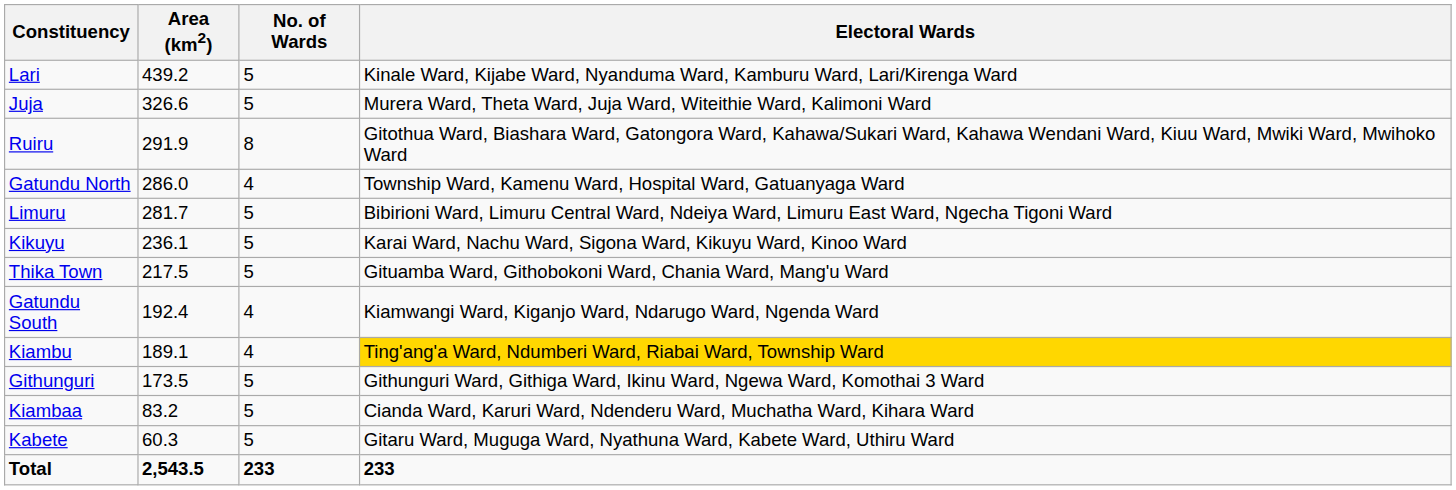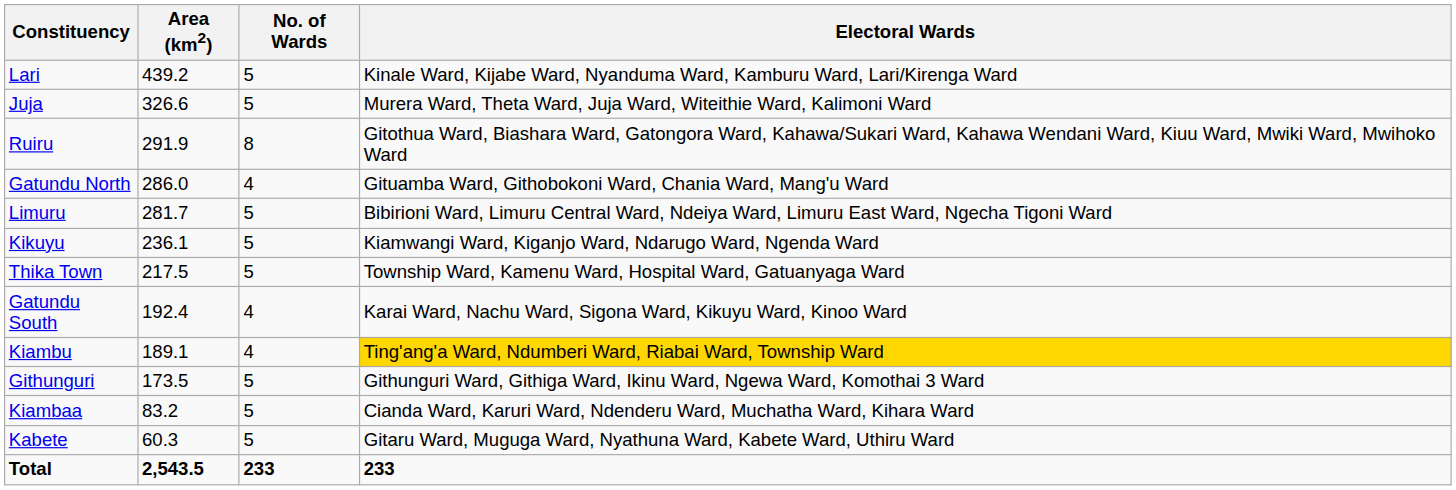 <table class="wikitable">
 <tr>
 <th>Constituency</th>
 <th>Area (km<sup>2</sup>)</th>
 <th>No. of Wards</th>
 <th>Electoral Wards</th>
 </tr>
 <tr>
 <td><a href='#'>Lari</a></td>
 <td>439.2</td>
 <td>5</td>
 <td>Kinale Ward, Kijabe Ward, Nyanduma Ward, Kamburu Ward, Lari/Kirenga Ward</td>
 </tr>
 <tr>
 <td><a href='#'>Juja</a></td>
 <td>326.6</td>
 <td>5</td>
 <td>Murera Ward, Theta Ward, Juja Ward, Witeithie Ward, Kalimoni Ward</td>
 </tr>
 <tr>
 <td><a href='#'>Ruiru</a></td>
 <td>291.9</td>
 <td>8</td>
 <td>Gitothua Ward, Biashara Ward, Gatongora Ward, Kahawa/Sukari Ward, Kahawa Wendani Ward, Kiuu Ward, Mwiki Ward, Mwihoko Ward</td>
 </tr>
 <tr>
 <td><a href='#'>Gatundu North</a></td>
 <td>286.0</td>
 <td>4</td>
-<td>Township Ward, Kamenu Ward, Hospital Ward, Gatuanyaga Ward</td>
+<td>Gituamba Ward, Githobokoni Ward, Chania Ward, Mang'u Ward</td>
 </tr>
 <tr>
 <td><a href='#'>Limuru</a></td>
 <td>281.7</td>
 <td>5</td>
 <td>Bibirioni Ward, Limuru Central Ward, Ndeiya Ward, Limuru East Ward, Ngecha Tigoni Ward</td>
 </tr>
 <tr>
 <td><a href='#'>Kikuyu</a></td>
 <td>236.1</td>
 <td>5</td>
-<td>Karai Ward, Nachu Ward, Sigona Ward, Kikuyu Ward, Kinoo Ward</td>
+<td>Kiamwangi Ward, Kiganjo Ward, Ndarugo Ward, Ngenda Ward</td>
 </tr>
 <tr>
 <td><a href='#'>Thika Town</a></td>
 <td>217.5</td>
 <td>5</td>
-<td>Gituamba Ward, Githobokoni Ward, Chania Ward, Mang'u Ward</td>
+<td>Township Ward, Kamenu Ward, Hospital Ward, Gatuanyaga Ward</td>
 </tr>
 <tr>
 <td><a href='#'>Gatundu South</a></td>
 <td>192.4</td>
 <td>4</td>
-<td>Kiamwangi Ward, Kiganjo Ward, Ndarugo Ward, Ngenda Ward</td>
+<td>Karai Ward, Nachu Ward, Sigona Ward, Kikuyu Ward, Kinoo Ward</td>
 </tr>
 <tr>
 <td><a href='#'>Kiambu</a></td>
 <td>189.1</td>
 <td>4</td>
 <td style="background: gold;">Ting'ang'a Ward, Ndumberi Ward, Riabai Ward, Township Ward</td>
 </tr>
 <tr>
 <td><a href='#'>Githunguri</a></td>
 <td>173.5</td>
 <td>5</td>
 <td>Githunguri Ward, Githiga Ward, Ikinu Ward, Ngewa Ward, Komothai 3 Ward</td>
 </tr>
 <tr>
 <td><a href='#'>Kiambaa</a></td>
 <td>83.2</td>
 <td>5</td>
 <td>Cianda Ward, Karuri Ward, Ndenderu Ward, Muchatha Ward, Kihara Ward</td>
 </tr>
 <tr>
 <td><a href='#'>Kabete</a></td>
 <td>60.3</td>
 <td>5</td>
 <td>Gitaru Ward, Muguga Ward, Nyathuna Ward, Kabete Ward, Uthiru Ward</td>
 </tr>
 <tr>
 <td><strong>Total</strong></td>
 <td><strong>2,543.5</strong></td>
 <td><strong>233</strong></td>
 <td><strong>233</strong></td>
 </tr>
 </table>
